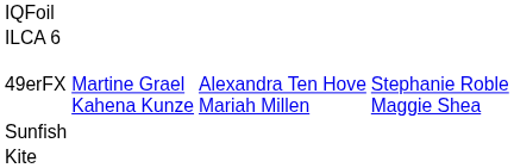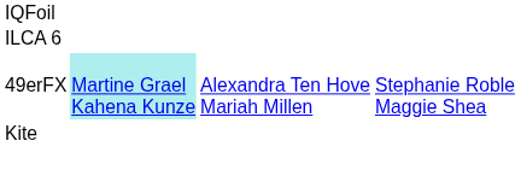 <table>
 <tr>
 <td>IQFoil<br></td>
 <td></td>
 <td></td>
 <td></td>
 </tr>
 <tr>
 <td>ILCA 6<br></td>
 <td></td>
 <td></td>
 <td></td>
 </tr>
 <tr>
 <td>49erFX<br></td>
-<td><br><a href='#'>Martine Grael</a><br><a href='#'>Kahena Kunze</a></td>
+<td style="background: paleturquoise;"><br><a href='#'>Martine Grael</a><br><a href='#'>Kahena Kunze</a></td>
 <td><br><a href='#'>Alexandra Ten Hove</a><br><a href='#'>Mariah Millen</a></td>
 <td><br><a href='#'>Stephanie Roble</a><br><a href='#'>Maggie Shea</a></td>
-</tr>
-<tr>
-<td>Sunfish<br></td>
-<td></td>
-<td></td>
-<td></td>
 </tr>
 <tr>
 <td>Kite<br></td>
 <td></td>
 <td></td>
 <td></td>
 </tr>
 </table>
